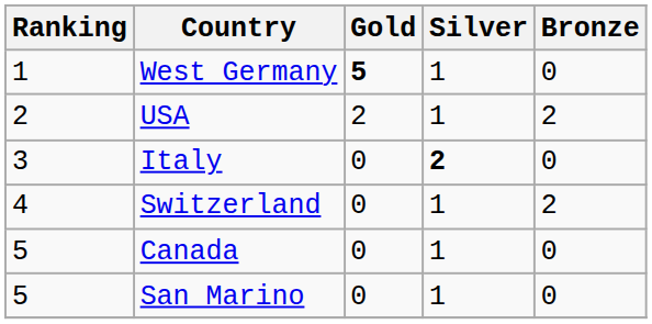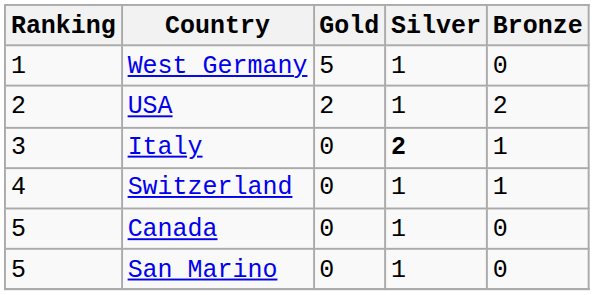 <table class="wikitable">
 <tr>
 <th>Ranking</th>
 <th>Country</th>
 <th>Gold </th>
 <th>Silver </th>
 <th>Bronze </th>
 </tr>
 <tr>
 <td>1</td>
 <td> <a href='#'>West Germany</a></td>
-<td><strong>5</strong></td>
+<td>5</td>
 <td>1</td>
 <td>0</td>
 </tr>
 <tr>
 <td>2</td>
 <td> <a href='#'>USA</a></td>
 <td>2</td>
 <td>1</td>
 <td>2</td>
 </tr>
 <tr>
 <td>3</td>
 <td> <a href='#'>Italy</a></td>
 <td>0</td>
 <td><strong>2</strong></td>
-<td>0</td>
+<td>1</td>
 </tr>
 <tr>
 <td>4</td>
 <td> <a href='#'>Switzerland</a></td>
 <td>0</td>
 <td>1</td>
-<td>2</td>
+<td>1</td>
 </tr>
 <tr>
 <td>5</td>
 <td> <a href='#'>Canada</a></td>
 <td>0</td>
 <td>1</td>
 <td>0</td>
 </tr>
 <tr>
 <td>5</td>
 <td> <a href='#'>San Marino</a></td>
 <td>0</td>
 <td>1</td>
 <td>0</td>
 </tr>
 <tr>
 </tr>
 </table>
